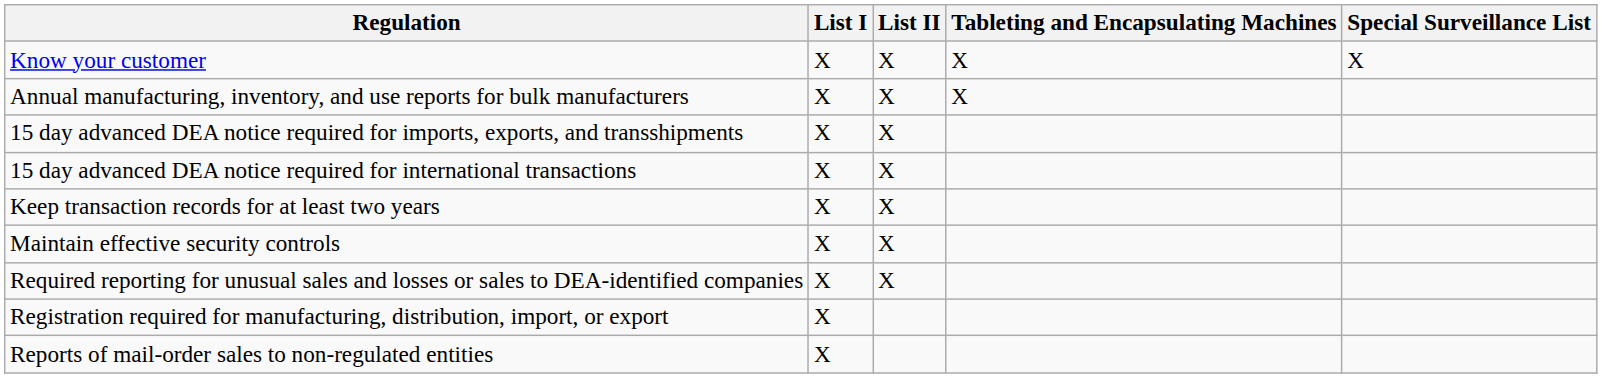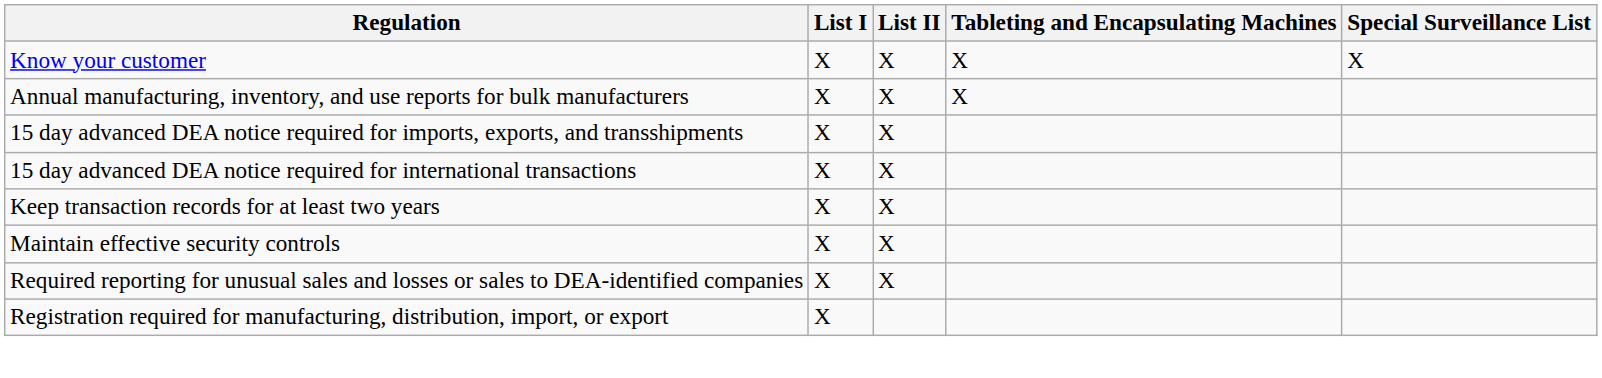 <table class="wikitable">
 <tr>
 <th>Regulation</th>
 <th>List I</th>
 <th>List II</th>
 <th>Tableting and Encapsulating Machines</th>
 <th>Special Surveillance List</th>
 </tr>
 <tr>
 <td><a href='#'>Know your customer</a></td>
 <td>X</td>
 <td>X</td>
 <td>X</td>
 <td>X</td>
 </tr>
 <tr>
 <td>Annual manufacturing, inventory, and use reports for bulk manufacturers</td>
 <td>X</td>
 <td>X</td>
 <td>X</td>
 <td></td>
 </tr>
 <tr>
 <td>15 day advanced DEA notice required for imports, exports, and transshipments</td>
 <td>X</td>
 <td>X</td>
 <td></td>
 <td></td>
 </tr>
 <tr>
 <td>15 day advanced DEA notice required for international transactions</td>
 <td>X</td>
 <td>X</td>
 <td></td>
 <td></td>
 </tr>
 <tr>
 <td>Keep transaction records for at least two years</td>
 <td>X</td>
 <td>X</td>
 <td></td>
 <td></td>
 </tr>
 <tr>
 <td>Maintain effective security controls</td>
 <td>X</td>
 <td>X</td>
 <td></td>
 <td></td>
 </tr>
 <tr>
 <td>Required reporting for unusual sales and losses or sales to DEA-identified companies</td>
 <td>X</td>
 <td>X</td>
 <td></td>
 <td></td>
 </tr>
 <tr>
 <td>Registration required for manufacturing, distribution, import, or export</td>
 <td>X</td>
 <td></td>
 <td></td>
 <td></td>
 </tr>
-<tr>
-<td>Reports of mail-order sales to non-regulated entities</td>
-<td>X</td>
-<td></td>
-<td></td>
-<td></td>
-</tr>
 </table>
